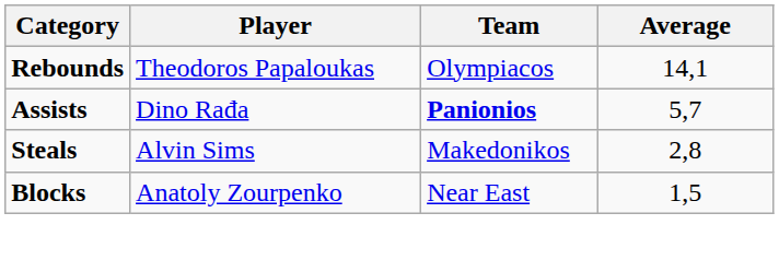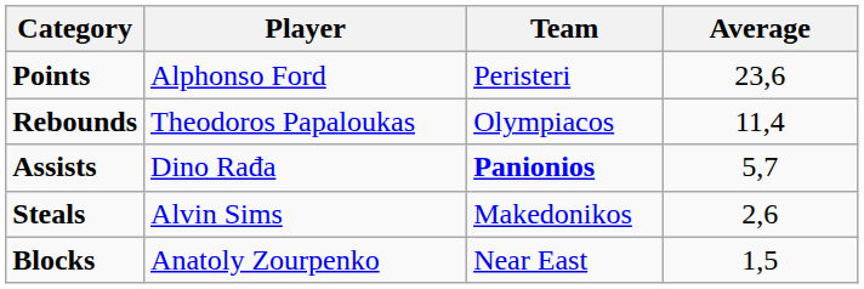 <table class="wikitable">
 <tr>
 <th width="50">Category</th>
 <th width="170">Player</th>
 <th width="100">Team</th>
 <th width="100">Average</th>
 </tr>
 <tr>
+<td><strong>Points</strong></td>
+<td> <a href='#'>Alphonso Ford</a></td>
+<td><a href='#'>Peristeri</a></td>
+<td align="center">23,6</td>
+</tr>
+<tr>
 <td><strong>Rebounds</strong></td>
 <td> <a href='#'>Theodoros Papaloukas</a></td>
 <td><a href='#'>Olympiacos</a></td>
-<td align="center">14,1</td>
+<td align="center">11,4</td>
 </tr>
 <tr>
 <td><strong>Assists</strong></td>
 <td> <a href='#'>Dino Rađa</a></td>
 <td><strong><a href='#'>Panionios</a></strong></td>
 <td align="center">5,7</td>
 </tr>
 <tr>
 <td><strong>Steals</strong></td>
 <td> <a href='#'>Alvin Sims</a></td>
 <td><a href='#'>Makedonikos</a></td>
-<td align="center">2,8</td>
+<td align="center">2,6</td>
 </tr>
 <tr>
 <td><strong>Blocks</strong></td>
 <td> <a href='#'>Anatoly Zourpenko</a></td>
 <td><a href='#'>Near East</a></td>
 <td align="center">1,5</td>
 </tr>
 </table>
